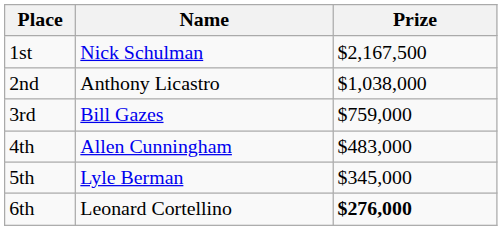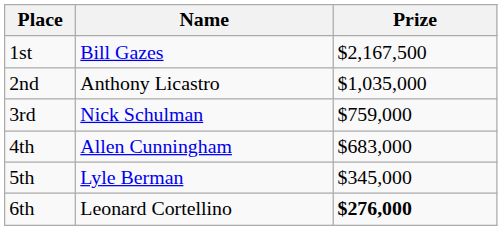 <table class="wikitable">
 <tr>
 <th width="50">Place</th>
 <th width="200">Name</th>
 <th width="125">Prize</th>
 </tr>
 <tr>
 <td>1st</td>
-<td><a href='#'>Nick Schulman</a></td>
+<td><a href='#'>Bill Gazes</a></td>
 <td>$2,167,500</td>
 </tr>
 <tr>
 <td>2nd</td>
 <td>Anthony Licastro</td>
-<td>$1,038,000</td>
+<td>$1,035,000</td>
 </tr>
 <tr>
 <td>3rd</td>
-<td><a href='#'>Bill Gazes</a></td>
+<td><a href='#'>Nick Schulman</a></td>
 <td>$759,000</td>
 </tr>
 <tr>
 <td>4th</td>
 <td><a href='#'>Allen Cunningham</a></td>
-<td>$483,000</td>
+<td>$683,000</td>
 </tr>
 <tr>
 <td>5th</td>
 <td><a href='#'>Lyle Berman</a></td>
 <td>$345,000</td>
 </tr>
 <tr>
 <td>6th</td>
 <td>Leonard Cortellino</td>
 <td><strong>$276,000</strong></td>
 </tr>
 </table>
